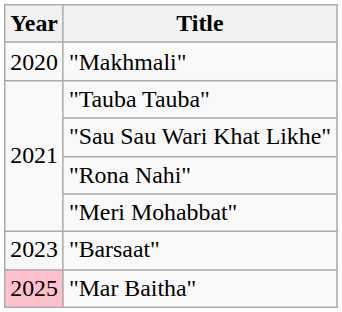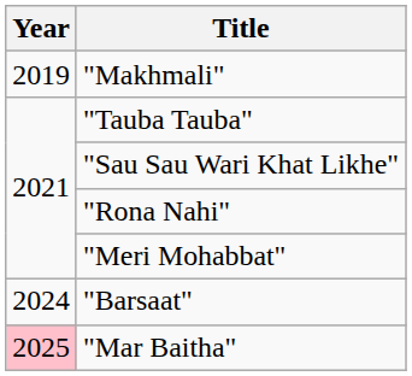 <table class="wikitable plainrowheaders" style="text-align: left;">
 <tr>
 <th scope="col">Year</th>
 <th scope="col">Title</th>
 </tr>
 <tr>
-<td>2020</td>
+<td>2019</td>
 <td>"Makhmali"</td>
 </tr>
 <tr>
 <td rowspan="4">2021</td>
 <td>"Tauba Tauba"</td>
 </tr>
 <tr>
 <td>"Sau Sau Wari Khat Likhe"</td>
 </tr>
 <tr>
 <td>"Rona Nahi"</td>
 </tr>
 <tr>
 <td>"Meri Mohabbat"</td>
 </tr>
 <tr>
-<td>2023</td>
+<td>2024</td>
 <td>"Barsaat"</td>
 </tr>
 <tr>
 <td style="background: pink;">2025</td>
 <td>"Mar Baitha"</td>
 </tr>
 </table>
